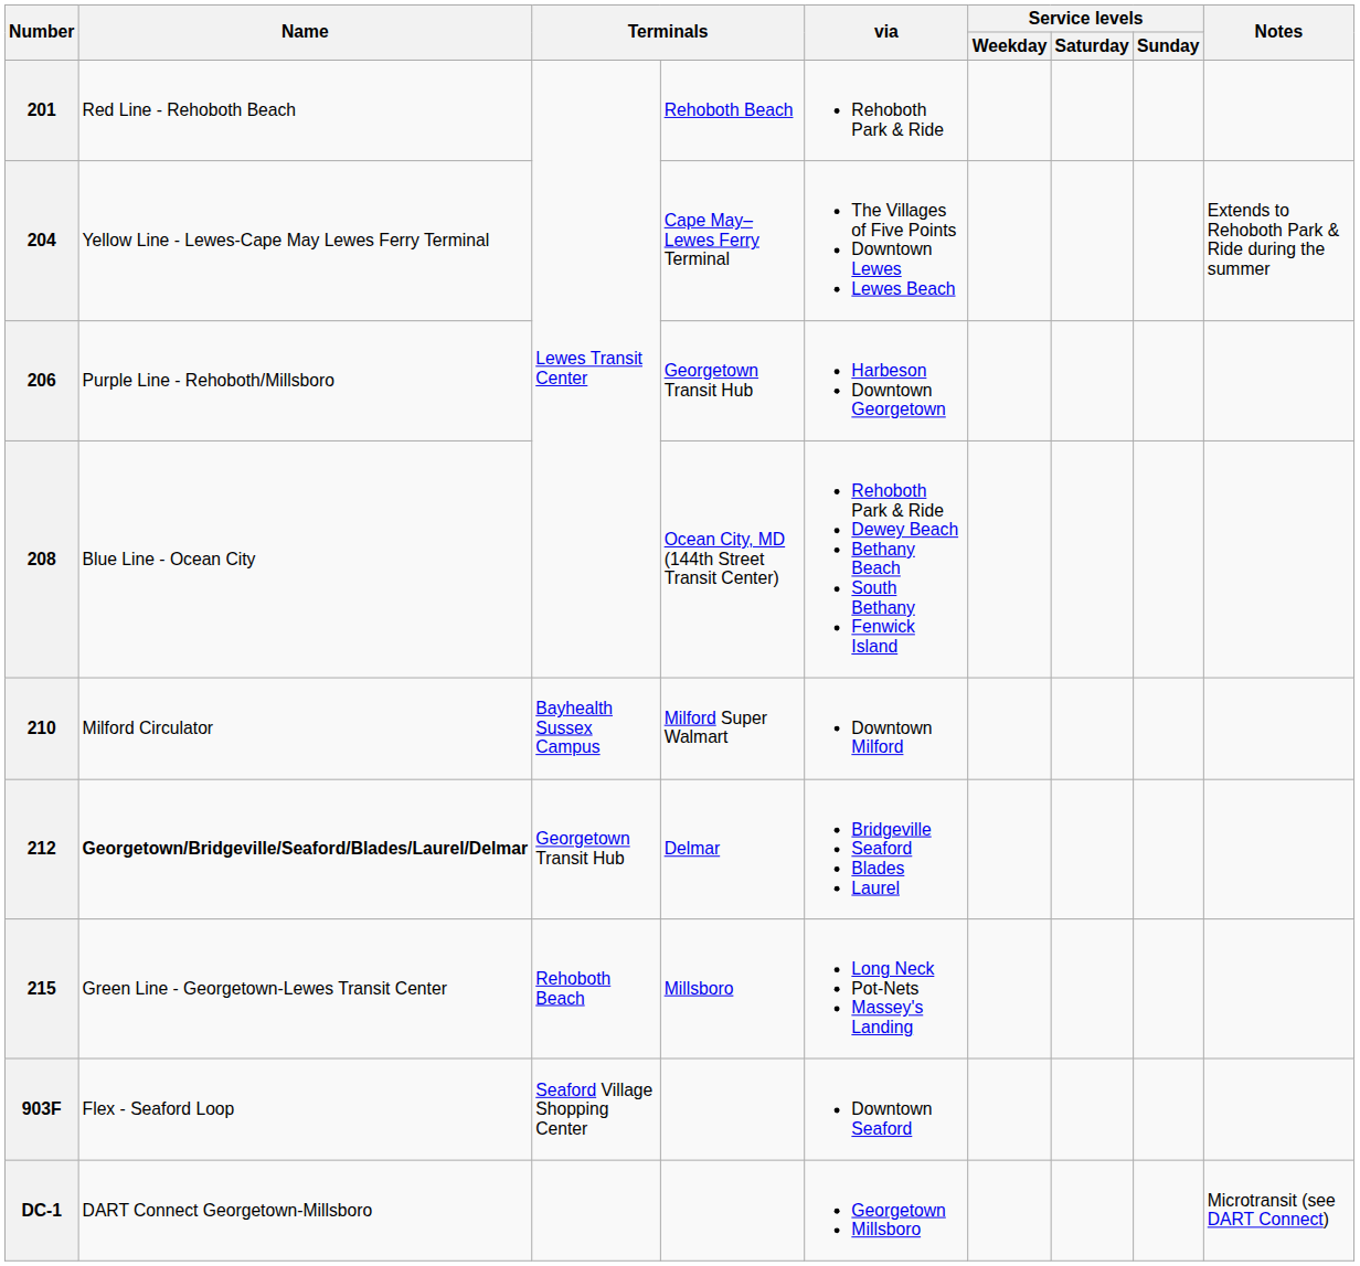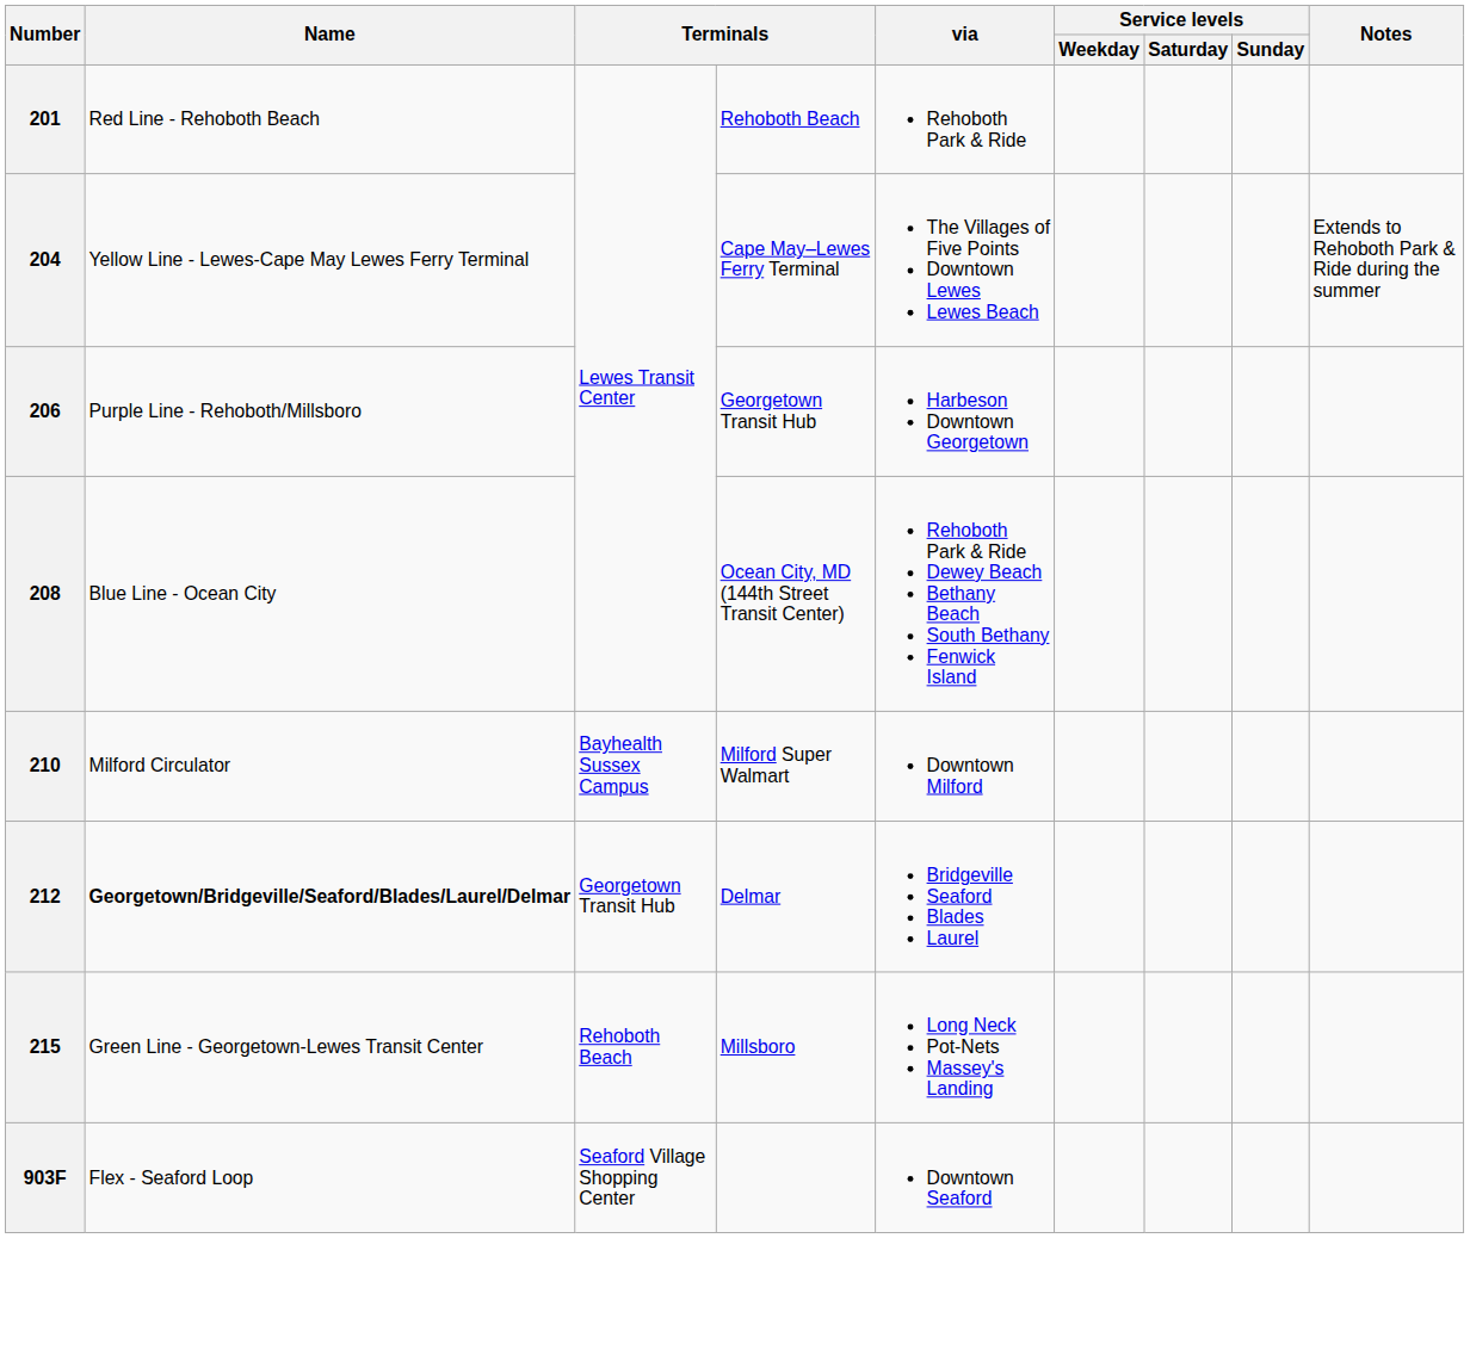 <table class="wikitable">
 <tr>
 <th rowspan="2">Number</th>
 <th rowspan="2">Name</th>
 <th colspan="2" rowspan="2">Terminals</th>
 <th rowspan="2">via</th>
 <th colspan="3">Service levels</th>
 <th rowspan="2">Notes</th>
 </tr>
 <tr>
 <th>Weekday</th>
 <th>Saturday</th>
 <th>Sunday</th>
 </tr>
 <tr>
 <th id="201">201</th>
 <td>Red Line - Rehoboth Beach</td>
 <td rowspan="4"><a href='#'>Lewes Transit Center</a></td>
 <td><a href='#'>Rehoboth Beach</a></td>
 <td><br><ul><li>Rehoboth Park & Ride</li></ul></td>
 <td></td>
 <td></td>
 <td></td>
 <td></td>
 </tr>
 <tr>
 <th id="204">204</th>
 <td>Yellow Line - Lewes-Cape May Lewes Ferry Terminal</td>
 <td><a href='#'>Cape May–Lewes Ferry</a> Terminal</td>
 <td><br><ul><li>The Villages of Five Points</li><li>Downtown <a href='#'>Lewes</a></li><li><a href='#'>Lewes Beach</a></li></ul></td>
 <td></td>
 <td></td>
 <td></td>
 <td>Extends to Rehoboth Park & Ride during the summer<br></td>
 </tr>
 <tr>
 <th id="206">206</th>
 <td>Purple Line - Rehoboth/Millsboro</td>
 <td><a href='#'>Georgetown</a> Transit Hub</td>
 <td><br><ul><li><a href='#'>Harbeson</a></li><li>Downtown <a href='#'>Georgetown</a></li></ul></td>
 <td></td>
 <td></td>
 <td></td>
 <td></td>
 </tr>
 <tr>
 <th id="208">208</th>
 <td>Blue Line - Ocean City</td>
 <td><a href='#'>Ocean City, MD</a> (144th Street Transit Center)</td>
 <td><br><ul><li><a href='#'>Rehoboth</a> Park & Ride</li><li><a href='#'>Dewey Beach</a></li><li><a href='#'>Bethany Beach</a></li><li><a href='#'>South Bethany</a></li><li><a href='#'>Fenwick Island</a></li></ul></td>
 <td></td>
 <td></td>
 <td></td>
 <td></td>
 </tr>
 <tr>
 <th id="210">210</th>
 <td>Milford Circulator</td>
 <td><a href='#'>Bayhealth Sussex Campus</a></td>
 <td><a href='#'>Milford</a> Super Walmart</td>
 <td><br><ul><li>Downtown <a href='#'>Milford</a></li></ul></td>
 <td></td>
 <td></td>
 <td></td>
 <td></td>
 </tr>
 <tr>
 <th id="212">212</th>
 <td><strong>Georgetown/Bridgeville/Seaford/Blades/Laurel/Delmar</strong></td>
 <td><a href='#'>Georgetown</a> Transit Hub</td>
 <td><a href='#'>Delmar</a></td>
 <td><br><ul><li><a href='#'>Bridgeville</a></li><li><a href='#'>Seaford</a></li><li><a href='#'>Blades</a></li><li><a href='#'>Laurel</a></li></ul></td>
 <td></td>
 <td></td>
 <td></td>
 <td></td>
 </tr>
 <tr>
 <th id="215">215</th>
 <td>Green Line - Georgetown-Lewes Transit Center</td>
 <td><a href='#'>Rehoboth Beach</a></td>
 <td><a href='#'>Millsboro</a></td>
 <td><br><ul><li><a href='#'>Long Neck</a></li><li>Pot-Nets</li><li><a href='#'>Massey's Landing</a></li></ul></td>
 <td></td>
 <td></td>
 <td></td>
 <td></td>
 </tr>
 <tr>
 <th id="903F">903F</th>
 <td>Flex - Seaford Loop</td>
 <td><a href='#'>Seaford</a> Village Shopping Center</td>
 <td></td>
 <td><br><ul><li>Downtown <a href='#'>Seaford</a></li></ul></td>
 <td></td>
 <td></td>
 <td></td>
 <td></td>
 </tr>
-<tr>
-<th id="DC-1">DC-1</th>
-<td>DART Connect Georgetown-Millsboro</td>
-<td></td>
-<td></td>
-<td><br><ul><li><a href='#'>Georgetown</a></li><li><a href='#'>Millsboro</a></li></ul></td>
-<td></td>
-<td></td>
-<td></td>
-<td>Microtransit (see <a href='#'>DART Connect</a>)<br></td>
-</tr>
 </table>
